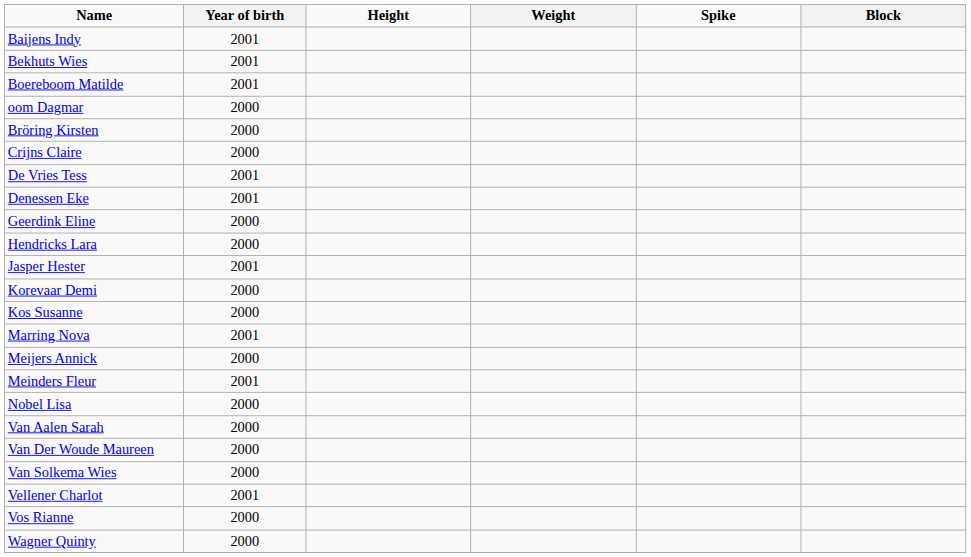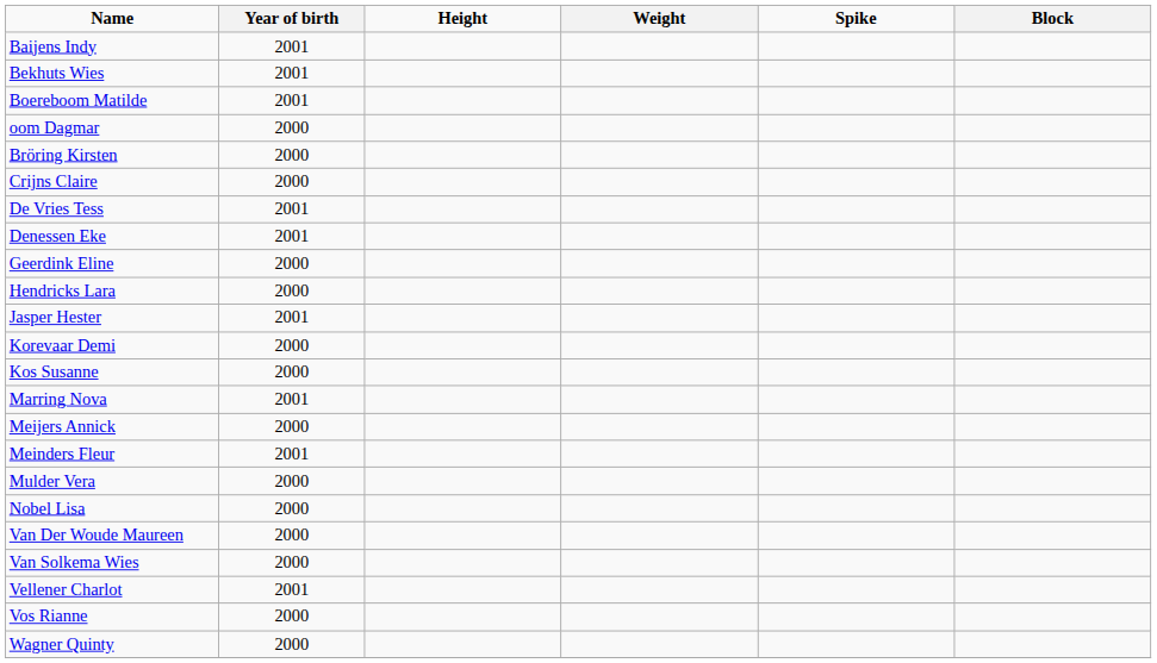 <table class="wikitable sortable" style="text-align:center;">
 <tr>
 <td style="width:12em"><strong>Name</strong></td>
 <th style="width:8em">Year of birth</th>
 <td style="width:11em"><strong>Height</strong></td>
 <th style="width:11em">Weight</th>
 <td style="width:11em"><strong>Spike</strong></td>
 <th style="width:11em">Block</th>
 </tr>
 <tr>
 <td align=left><a href='#'>Baijens Indy</a></td>
 <td align=center>2001</td>
 <td></td>
 <td></td>
 <td></td>
 <td></td>
 </tr>
 <tr>
 <td align=left><a href='#'>Bekhuts Wies</a></td>
 <td align=center>2001</td>
 <td></td>
 <td></td>
 <td></td>
 <td></td>
 </tr>
 <tr>
 <td align=left><a href='#'>Boereboom Matilde</a></td>
 <td align=center>2001</td>
 <td></td>
 <td></td>
 <td></td>
 <td></td>
 </tr>
 <tr>
 <td align=left><a href='#'>oom Dagmar</a></td>
 <td align=center>2000</td>
 <td></td>
 <td></td>
 <td></td>
 <td></td>
 </tr>
 <tr>
 <td align=left><a href='#'>Bröring Kirsten</a></td>
 <td align=center>2000</td>
 <td></td>
 <td></td>
 <td></td>
 <td></td>
 </tr>
 <tr>
 <td align=left><a href='#'>Crijns Claire</a></td>
 <td align=center>2000</td>
 <td></td>
 <td></td>
 <td></td>
 <td></td>
 </tr>
 <tr>
 <td align=left><a href='#'>De Vries Tess</a></td>
 <td align=center>2001</td>
 <td></td>
 <td></td>
 <td></td>
 <td></td>
 </tr>
 <tr>
 <td align=left><a href='#'>Denessen Eke</a></td>
 <td align=center>2001</td>
 <td></td>
 <td></td>
 <td></td>
 <td></td>
 </tr>
 <tr>
 <td align=left><a href='#'>Geerdink Eline</a></td>
 <td align=center>2000</td>
 <td></td>
 <td></td>
 <td></td>
 <td></td>
 </tr>
 <tr>
 <td align=left><a href='#'>Hendricks Lara</a></td>
 <td align=center>2000</td>
 <td></td>
 <td></td>
 <td></td>
 <td></td>
 </tr>
 <tr>
 <td align=left><a href='#'>Jasper Hester</a></td>
 <td align=center>2001</td>
 <td></td>
 <td></td>
 <td></td>
 <td></td>
 </tr>
 <tr>
 <td align=left><a href='#'>Korevaar Demi</a></td>
 <td align=center>2000</td>
 <td></td>
 <td></td>
 <td></td>
 <td></td>
 </tr>
 <tr>
 <td align=left><a href='#'>Kos Susanne</a></td>
 <td align=center>2000</td>
 <td></td>
 <td></td>
 <td></td>
 <td></td>
 </tr>
 <tr>
 <td align=left><a href='#'>Marring Nova</a></td>
 <td align=center>2001</td>
 <td></td>
 <td></td>
 <td></td>
 <td></td>
 </tr>
 <tr>
 <td align=left><a href='#'>Meijers Annick</a></td>
 <td align=center>2000</td>
 <td></td>
 <td></td>
 <td></td>
 <td></td>
 </tr>
 <tr>
 <td align=left><a href='#'>Meinders Fleur</a></td>
 <td align=center>2001</td>
 <td></td>
 <td></td>
 <td></td>
 <td></td>
 </tr>
 <tr>
-<td align=left><a href='#'>Nobel Lisa</a></td>
+<td align=left><a href='#'>Mulder Vera</a></td>
 <td align=center>2000</td>
 <td></td>
 <td></td>
 <td></td>
 <td></td>
 </tr>
 <tr>
-<td align=left><a href='#'>Van Aalen Sarah</a></td>
+<td align=left><a href='#'>Nobel Lisa</a></td>
 <td align=center>2000</td>
 <td></td>
 <td></td>
 <td></td>
 <td></td>
 </tr>
 <tr>
 <td align=left><a href='#'>Van Der Woude Maureen</a></td>
 <td align=center>2000</td>
 <td></td>
 <td></td>
 <td></td>
 <td></td>
 </tr>
 <tr>
 <td align=left><a href='#'>Van Solkema Wies</a></td>
 <td align=center>2000</td>
 <td></td>
 <td></td>
 <td></td>
 <td></td>
 </tr>
 <tr>
 <td align=left><a href='#'>Vellener Charlot</a></td>
 <td align=center>2001</td>
 <td></td>
 <td></td>
 <td></td>
 <td></td>
 </tr>
 <tr>
 <td align=left><a href='#'>Vos Rianne</a></td>
 <td align=center>2000</td>
 <td></td>
 <td></td>
 <td></td>
 <td></td>
 </tr>
 <tr>
 <td align=left><a href='#'>Wagner Quinty</a></td>
 <td align=center>2000</td>
 <td></td>
 <td></td>
 <td></td>
 <td></td>
 </tr>
 <tr>
 </tr>
 </table>
